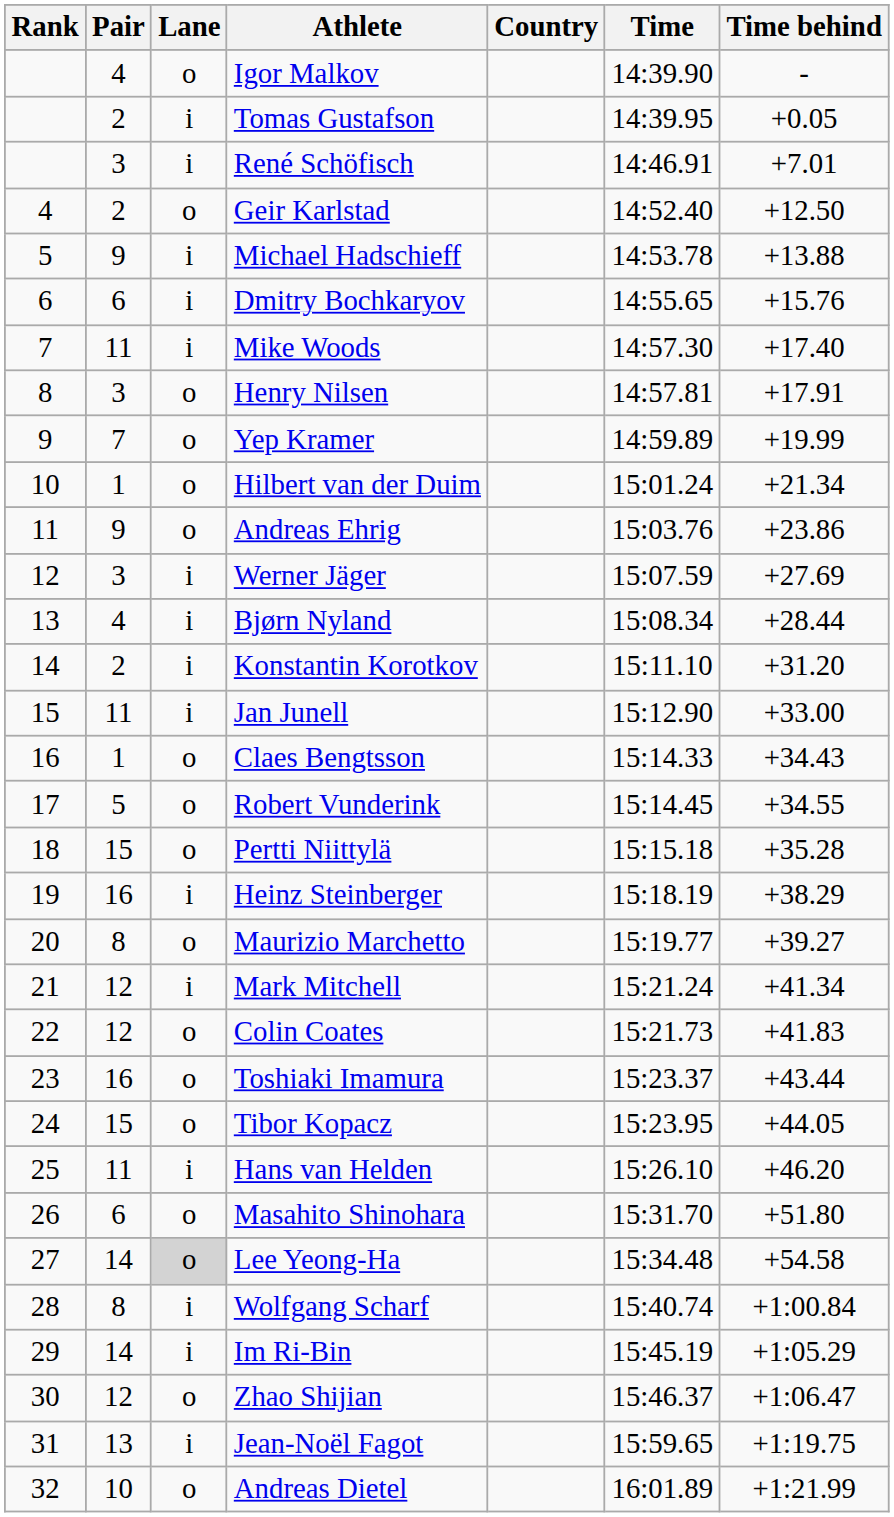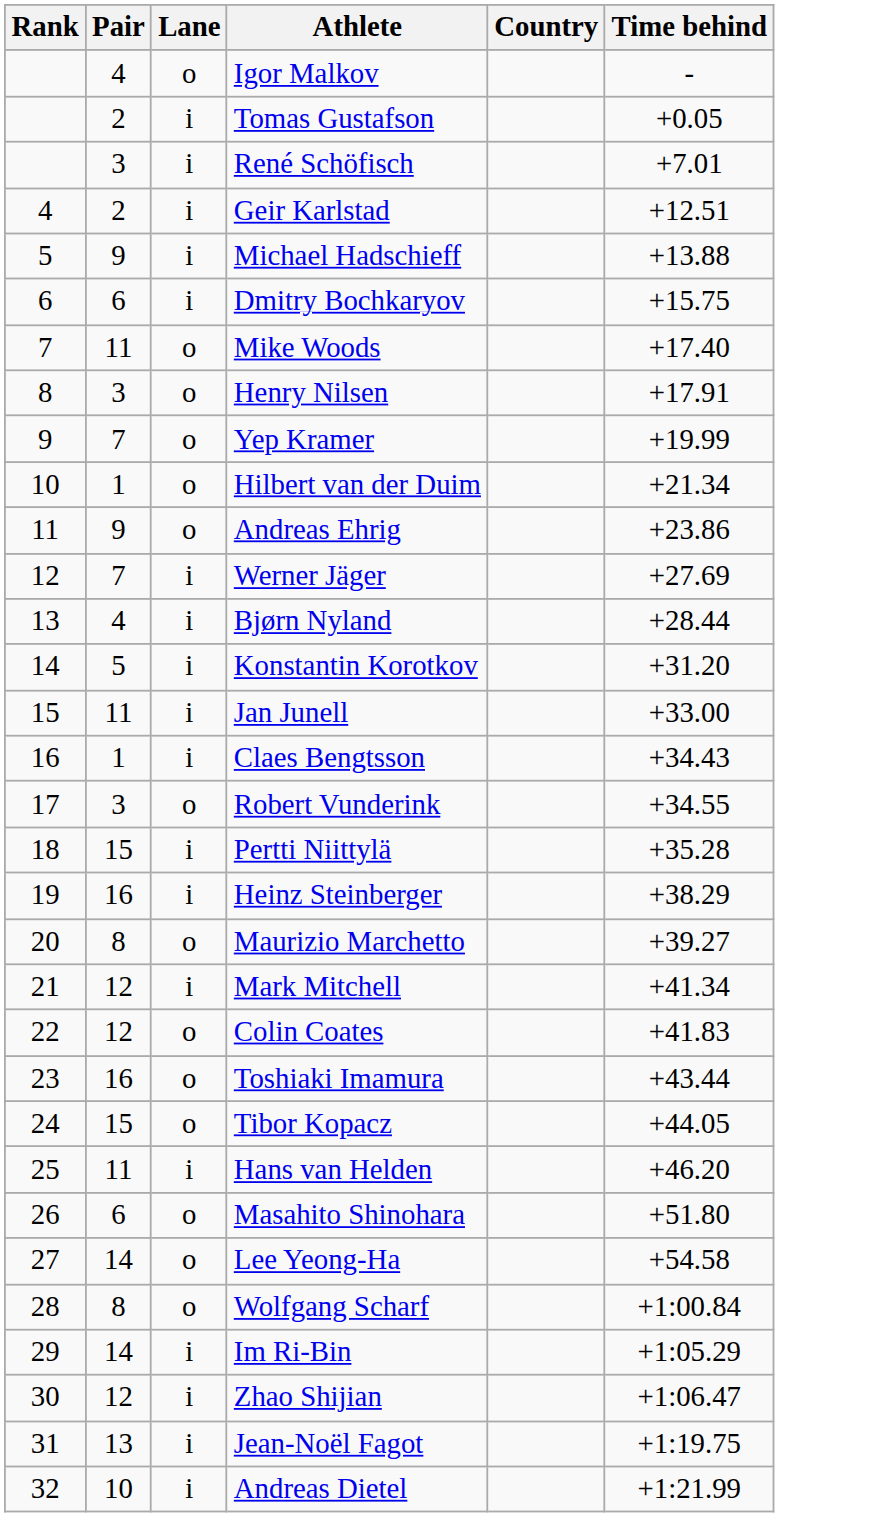 <table class="wikitable sortable" style="text-align:center">
 <tr>
 <th>Rank</th>
 <th>Pair</th>
 <th>Lane</th>
 <th>Athlete</th>
 <th>Country</th>
-<th>Time</th>
 <th>Time behind</th>
 </tr>
 <tr>
 <td></td>
 <td>4</td>
 <td>o</td>
 <td align=left><a href='#'>Igor Malkov</a></td>
 <td align=left></td>
-<td>14:39.90</td>
 <td>-</td>
 </tr>
 <tr>
 <td></td>
 <td>2</td>
 <td>i</td>
 <td align=left><a href='#'>Tomas Gustafson</a></td>
 <td align=left></td>
-<td>14:39.95</td>
 <td>+0.05</td>
 </tr>
 <tr>
 <td></td>
 <td>3</td>
 <td>i</td>
 <td align=left><a href='#'>René Schöfisch</a></td>
 <td align=left></td>
-<td>14:46.91</td>
 <td>+7.01</td>
 </tr>
 <tr>
 <td>4</td>
 <td>2</td>
-<td>o</td>
+<td>i</td>
 <td align=left><a href='#'>Geir Karlstad</a></td>
 <td align=left></td>
-<td>14:52.40</td>
-<td>+12.50</td>
+<td>+12.51</td>
 </tr>
 <tr>
 <td>5</td>
 <td>9</td>
 <td>i</td>
 <td align=left><a href='#'>Michael Hadschieff</a></td>
 <td align=left></td>
-<td>14:53.78</td>
 <td>+13.88</td>
 </tr>
 <tr>
 <td>6</td>
 <td>6</td>
 <td>i</td>
 <td align=left><a href='#'>Dmitry Bochkaryov</a></td>
 <td align=left></td>
-<td>14:55.65</td>
-<td>+15.76</td>
+<td>+15.75</td>
 </tr>
 <tr>
 <td>7</td>
 <td>11</td>
-<td>i</td>
+<td>o</td>
 <td align=left><a href='#'>Mike Woods</a></td>
 <td align=left></td>
-<td>14:57.30</td>
 <td>+17.40</td>
 </tr>
 <tr>
 <td>8</td>
 <td>3</td>
 <td>o</td>
 <td align=left><a href='#'>Henry Nilsen</a></td>
 <td align=left></td>
-<td>14:57.81</td>
 <td>+17.91</td>
 </tr>
 <tr>
 <td>9</td>
 <td>7</td>
 <td>o</td>
 <td align=left><a href='#'>Yep Kramer</a></td>
 <td align=left></td>
-<td>14:59.89</td>
 <td>+19.99</td>
 </tr>
 <tr>
 <td>10</td>
 <td>1</td>
 <td>o</td>
 <td align=left><a href='#'>Hilbert van der Duim</a></td>
 <td align=left></td>
-<td>15:01.24</td>
 <td>+21.34</td>
 </tr>
 <tr>
 <td>11</td>
 <td>9</td>
 <td>o</td>
 <td align=left><a href='#'>Andreas Ehrig</a></td>
 <td align=left></td>
-<td>15:03.76</td>
 <td>+23.86</td>
 </tr>
 <tr>
 <td>12</td>
-<td>3</td>
+<td>7</td>
 <td>i</td>
 <td align=left><a href='#'>Werner Jäger</a></td>
 <td align=left></td>
-<td>15:07.59</td>
 <td>+27.69</td>
 </tr>
 <tr>
 <td>13</td>
 <td>4</td>
 <td>i</td>
 <td align=left><a href='#'>Bjørn Nyland</a></td>
 <td align=left></td>
-<td>15:08.34</td>
 <td>+28.44</td>
 </tr>
 <tr>
 <td>14</td>
-<td>2</td>
+<td>5</td>
 <td>i</td>
 <td align=left><a href='#'>Konstantin Korotkov</a></td>
 <td align=left></td>
-<td>15:11.10</td>
 <td>+31.20</td>
 </tr>
 <tr>
 <td>15</td>
 <td>11</td>
 <td>i</td>
 <td align=left><a href='#'>Jan Junell</a></td>
 <td align=left></td>
-<td>15:12.90</td>
 <td>+33.00</td>
 </tr>
 <tr>
 <td>16</td>
 <td>1</td>
-<td>o</td>
+<td>i</td>
 <td align=left><a href='#'>Claes Bengtsson</a></td>
 <td align=left></td>
-<td>15:14.33</td>
 <td>+34.43</td>
 </tr>
 <tr>
 <td>17</td>
-<td>5</td>
+<td>3</td>
 <td>o</td>
 <td align=left><a href='#'>Robert Vunderink</a></td>
 <td align=left></td>
-<td>15:14.45</td>
 <td>+34.55</td>
 </tr>
 <tr>
 <td>18</td>
 <td>15</td>
-<td>o</td>
+<td>i</td>
 <td align=left><a href='#'>Pertti Niittylä</a></td>
 <td align=left></td>
-<td>15:15.18</td>
 <td>+35.28</td>
 </tr>
 <tr>
 <td>19</td>
 <td>16</td>
 <td>i</td>
 <td align=left><a href='#'>Heinz Steinberger</a></td>
 <td align=left></td>
-<td>15:18.19</td>
 <td>+38.29</td>
 </tr>
 <tr>
 <td>20</td>
 <td>8</td>
 <td>o</td>
 <td align=left><a href='#'>Maurizio Marchetto</a></td>
 <td align=left></td>
-<td>15:19.77</td>
 <td>+39.27</td>
 </tr>
 <tr>
 <td>21</td>
 <td>12</td>
 <td>i</td>
 <td align=left><a href='#'>Mark Mitchell</a></td>
 <td align=left></td>
-<td>15:21.24</td>
 <td>+41.34</td>
 </tr>
 <tr>
 <td>22</td>
 <td>12</td>
 <td>o</td>
 <td align=left><a href='#'>Colin Coates</a></td>
 <td align=left></td>
-<td>15:21.73</td>
 <td>+41.83</td>
 </tr>
 <tr>
 <td>23</td>
 <td>16</td>
 <td>o</td>
 <td align=left><a href='#'>Toshiaki Imamura</a></td>
 <td align=left></td>
-<td>15:23.37</td>
 <td>+43.44</td>
 </tr>
 <tr>
 <td>24</td>
 <td>15</td>
 <td>o</td>
 <td align=left><a href='#'>Tibor Kopacz</a></td>
 <td align=left></td>
-<td>15:23.95</td>
 <td>+44.05</td>
 </tr>
 <tr>
 <td>25</td>
 <td>11</td>
 <td>i</td>
 <td align=left><a href='#'>Hans van Helden</a></td>
 <td align=left></td>
-<td>15:26.10</td>
 <td>+46.20</td>
 </tr>
 <tr>
 <td>26</td>
 <td>6</td>
 <td>o</td>
 <td align=left><a href='#'>Masahito Shinohara</a></td>
 <td align=left></td>
-<td>15:31.70</td>
 <td>+51.80</td>
 </tr>
 <tr>
 <td>27</td>
 <td>14</td>
-<td style="background: lightgrey;">o</td>
+<td>o</td>
 <td align=left><a href='#'>Lee Yeong-Ha</a></td>
 <td align=left></td>
-<td>15:34.48</td>
 <td>+54.58</td>
 </tr>
 <tr>
 <td>28</td>
 <td>8</td>
-<td>i</td>
+<td>o</td>
 <td align=left><a href='#'>Wolfgang Scharf</a></td>
 <td align=left></td>
-<td>15:40.74</td>
 <td>+1:00.84</td>
 </tr>
 <tr>
 <td>29</td>
 <td>14</td>
 <td>i</td>
 <td align=left><a href='#'>Im Ri-Bin</a></td>
 <td align=left></td>
-<td>15:45.19</td>
 <td>+1:05.29</td>
 </tr>
 <tr>
 <td>30</td>
 <td>12</td>
-<td>o</td>
+<td>i</td>
 <td align=left><a href='#'>Zhao Shijian</a></td>
 <td align=left></td>
-<td>15:46.37</td>
 <td>+1:06.47</td>
 </tr>
 <tr>
 <td>31</td>
 <td>13</td>
 <td>i</td>
 <td align=left><a href='#'>Jean-Noël Fagot</a></td>
 <td align=left></td>
-<td>15:59.65</td>
 <td>+1:19.75</td>
 </tr>
 <tr>
 <td>32</td>
 <td>10</td>
-<td>o</td>
+<td>i</td>
 <td align=left><a href='#'>Andreas Dietel</a></td>
 <td align=left></td>
-<td>16:01.89</td>
 <td>+1:21.99</td>
 </tr>
 </table>
